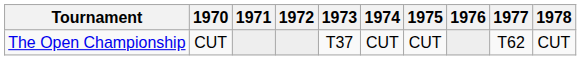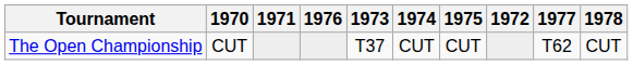 <table class="wikitable" style="font-size:95%;text-align:center;">
 <tr>
 <th>Tournament</th>
 <th>1970</th>
 <th>1971</th>
-<th>1972</th>
+<th>1976</th>
 <th>1973</th>
 <th>1974</th>
 <th>1975</th>
-<th>1976</th>
+<th>1972</th>
 <th>1977</th>
 <th>1978</th>
 </tr>
 <tr>
 <td align="left"><a href='#'>The Open Championship</a></td>
 <td>CUT</td>
 <td style="background:#eeeeee;"></td>
 <td style="background:#eeeeee;"></td>
 <td>T37</td>
 <td>CUT</td>
 <td>CUT</td>
 <td style="background:#eeeeee;"></td>
 <td>T62</td>
 <td>CUT</td>
 </tr>
 </table>
